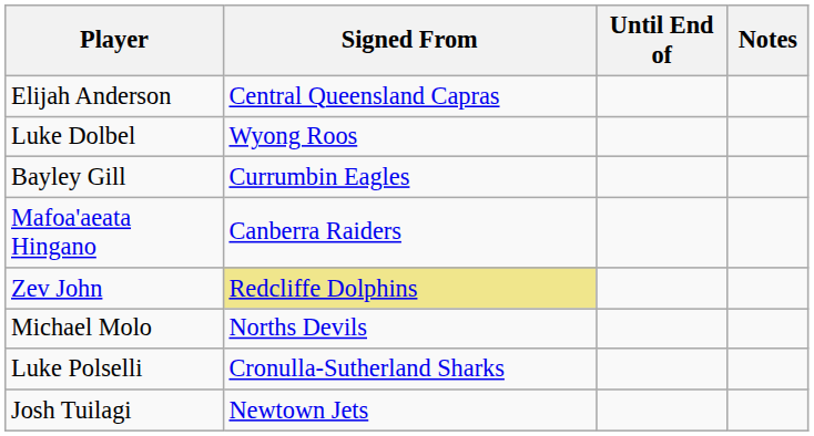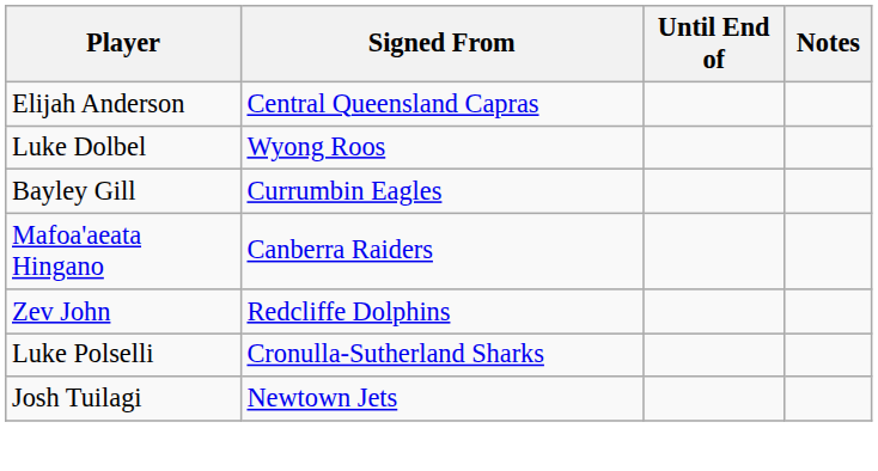 <table class="wikitable" style="font-size:90%">
 <tr style="background:#efefef;">
 <th style="width:120px;">Player</th>
 <th style="width:210px;">Signed From</th>
 <th style="width:70px;">Until End of</th>
 <th style="width:40px;">Notes</th>
 </tr>
 <tr>
 <td>Elijah Anderson</td>
 <td> <a href='#'>Central Queensland Capras</a></td>
 <td></td>
 <td></td>
 </tr>
 <tr>
 <td>Luke Dolbel</td>
 <td> <a href='#'>Wyong Roos</a></td>
 <td></td>
 <td></td>
 </tr>
 <tr>
 <td>Bayley Gill</td>
 <td> <a href='#'>Currumbin Eagles</a></td>
 <td></td>
 <td></td>
 </tr>
 <tr>
 <td><a href='#'>Mafoa'aeata Hingano</a></td>
 <td> <a href='#'>Canberra Raiders</a></td>
 <td></td>
 <td></td>
 </tr>
 <tr>
 <td><a href='#'>Zev John</a></td>
-<td style="background: khaki;"> <a href='#'>Redcliffe Dolphins</a></td>
-<td></td>
-<td></td>
-</tr>
-<tr>
-<td>Michael Molo</td>
-<td> <a href='#'>Norths Devils</a></td>
+<td> <a href='#'>Redcliffe Dolphins</a></td>
 <td></td>
 <td></td>
 </tr>
 <tr>
 <td>Luke Polselli</td>
 <td> <a href='#'>Cronulla-Sutherland Sharks</a></td>
 <td></td>
 <td></td>
 </tr>
 <tr>
 <td>Josh Tuilagi</td>
 <td> <a href='#'>Newtown Jets</a></td>
 <td></td>
 <td></td>
 </tr>
 </table>
